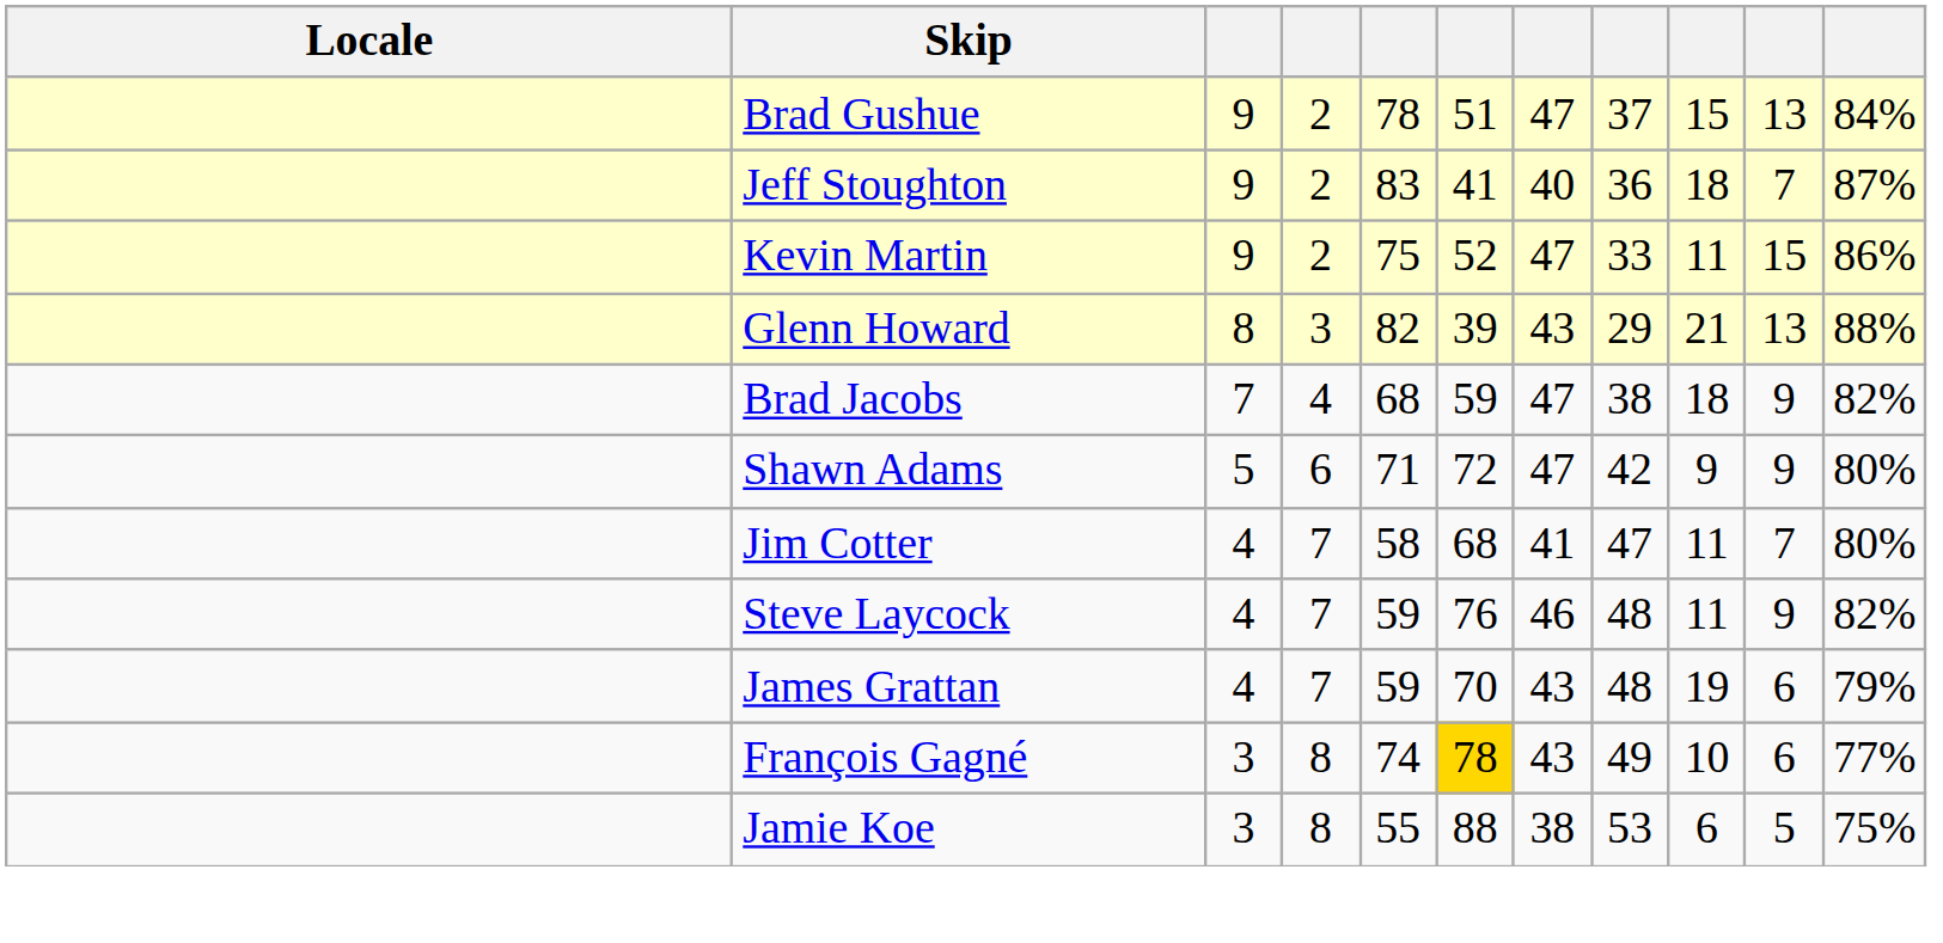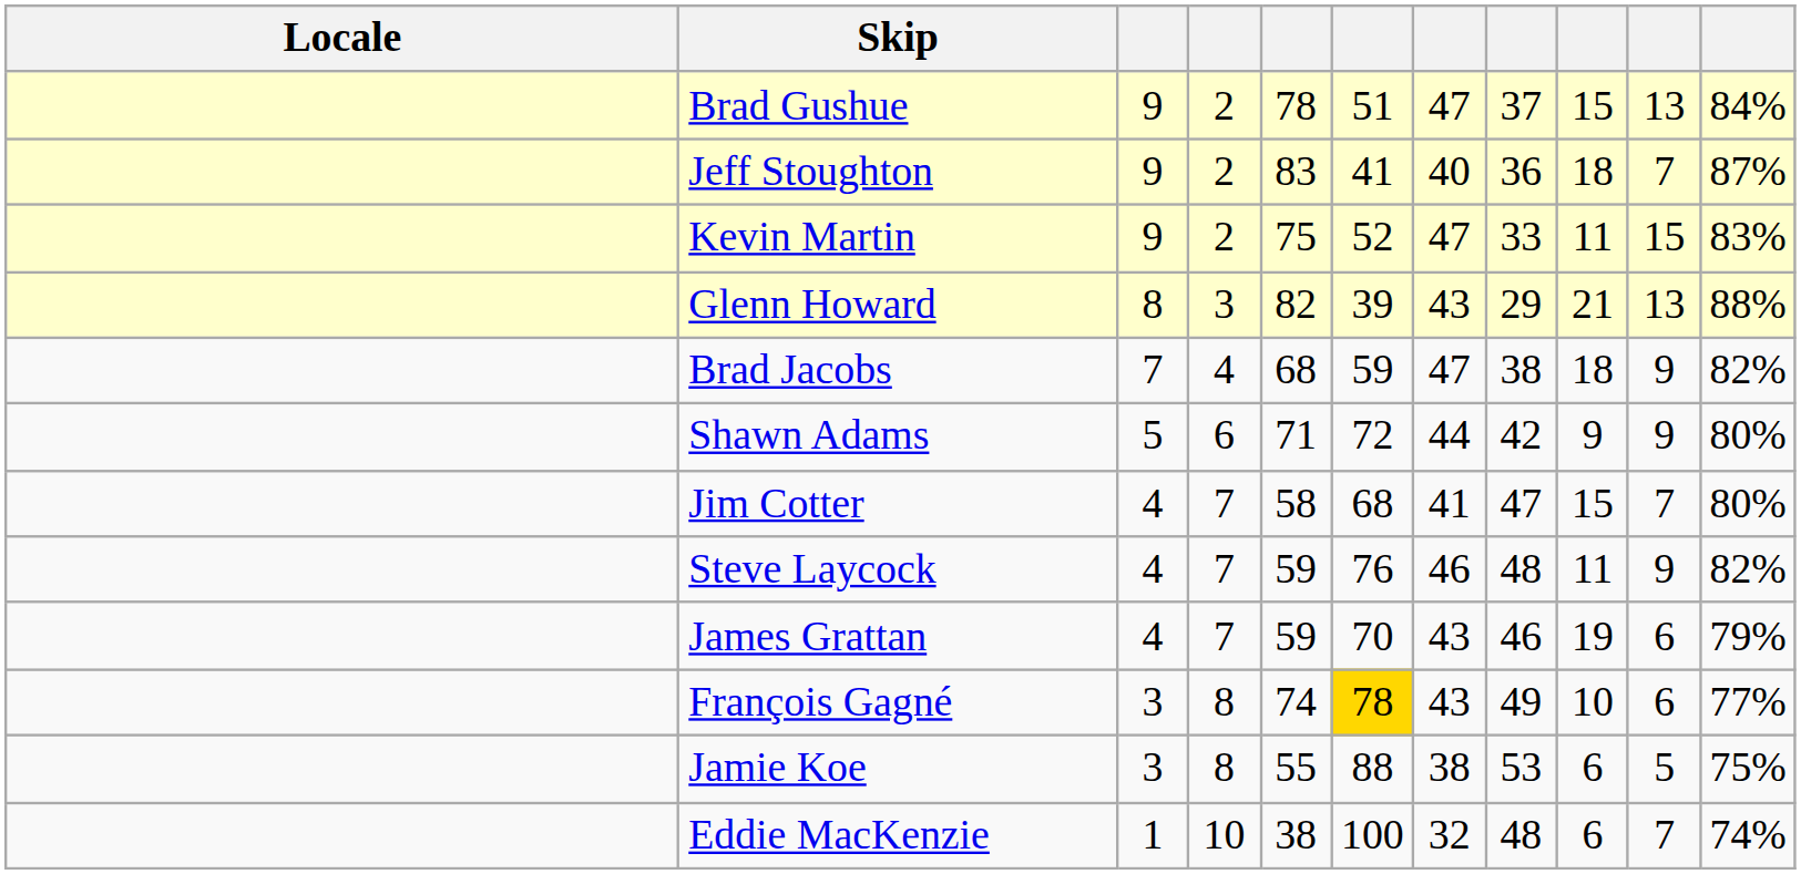 <table class=wikitable style="text-align: center;">
 <tr>
 <th width=250>Locale</th>
 <th width=160>Skip</th>
 <th width=20></th>
 <th width=20></th>
 <th width=20></th>
 <th width=20></th>
 <th width=20></th>
 <th width=20></th>
 <th width=20></th>
 <th width=20></th>
 <th width=20></th>
 </tr>
 <tr bgcolor=#ffffcc>
 <td style="text-align: left;"></td>
 <td style="text-align: left;"><a href='#'>Brad Gushue</a></td>
 <td>9</td>
 <td>2</td>
 <td>78</td>
 <td>51</td>
 <td>47</td>
 <td>37</td>
 <td>15</td>
 <td>13</td>
 <td>84%</td>
 </tr>
 <tr bgcolor=#ffffcc>
 <td style="text-align: left;"></td>
 <td style="text-align: left;"><a href='#'>Jeff Stoughton</a></td>
 <td>9</td>
 <td>2</td>
 <td>83</td>
 <td>41</td>
 <td>40</td>
 <td>36</td>
 <td>18</td>
 <td>7</td>
 <td>87%</td>
 </tr>
 <tr bgcolor=#ffffcc>
 <td style="text-align: left;"></td>
 <td style="text-align: left;"><a href='#'>Kevin Martin</a></td>
 <td>9</td>
 <td>2</td>
 <td>75</td>
 <td>52</td>
 <td>47</td>
 <td>33</td>
 <td>11</td>
 <td>15</td>
-<td>86%</td>
+<td>83%</td>
 </tr>
 <tr bgcolor=#ffffcc>
 <td style="text-align: left;"></td>
 <td style="text-align: left;"><a href='#'>Glenn Howard</a></td>
 <td>8</td>
 <td>3</td>
 <td>82</td>
 <td>39</td>
 <td>43</td>
 <td>29</td>
 <td>21</td>
 <td>13</td>
 <td>88%</td>
 </tr>
 <tr>
 <td style="text-align: left;"></td>
 <td style="text-align: left;"><a href='#'>Brad Jacobs</a></td>
 <td>7</td>
 <td>4</td>
 <td>68</td>
 <td>59</td>
 <td>47</td>
 <td>38</td>
 <td>18</td>
 <td>9</td>
 <td>82%</td>
 </tr>
 <tr>
 <td style="text-align: left;"></td>
 <td style="text-align: left;"><a href='#'>Shawn Adams</a></td>
 <td>5</td>
 <td>6</td>
 <td>71</td>
 <td>72</td>
-<td>47</td>
+<td>44</td>
 <td>42</td>
 <td>9</td>
 <td>9</td>
 <td>80%</td>
 </tr>
 <tr>
 <td style="text-align: left;"></td>
 <td style="text-align: left;"><a href='#'>Jim Cotter</a></td>
 <td>4</td>
 <td>7</td>
 <td>58</td>
 <td>68</td>
 <td>41</td>
 <td>47</td>
-<td>11</td>
+<td>15</td>
 <td>7</td>
 <td>80%</td>
 </tr>
 <tr>
 <td style="text-align: left;"></td>
 <td style="text-align: left;"><a href='#'>Steve Laycock</a></td>
 <td>4</td>
 <td>7</td>
 <td>59</td>
 <td>76</td>
 <td>46</td>
 <td>48</td>
 <td>11</td>
 <td>9</td>
 <td>82%</td>
 </tr>
 <tr>
 <td style="text-align: left;"></td>
 <td style="text-align: left;"><a href='#'>James Grattan</a></td>
 <td>4</td>
 <td>7</td>
 <td>59</td>
 <td>70</td>
 <td>43</td>
-<td>48</td>
+<td>46</td>
 <td>19</td>
 <td>6</td>
 <td>79%</td>
 </tr>
 <tr>
 <td style="text-align: left;"></td>
 <td style="text-align: left;"><a href='#'>François Gagné</a></td>
 <td>3</td>
 <td>8</td>
 <td>74</td>
 <td style="background: gold;">78</td>
 <td>43</td>
 <td>49</td>
 <td>10</td>
 <td>6</td>
 <td>77%</td>
 </tr>
 <tr>
 <td style="text-align: left;"></td>
 <td style="text-align: left;"><a href='#'>Jamie Koe</a></td>
 <td>3</td>
 <td>8</td>
 <td>55</td>
 <td>88</td>
 <td>38</td>
 <td>53</td>
 <td>6</td>
 <td>5</td>
 <td>75%</td>
 </tr>
+<tr>
+<td style="text-align: left;"></td>
+<td style="text-align: left;"><a href='#'>Eddie MacKenzie</a></td>
+<td>1</td>
+<td>10</td>
+<td>38</td>
+<td>100</td>
+<td>32</td>
+<td>48</td>
+<td>6</td>
+<td>7</td>
+<td>74%</td>
+</tr>
 </table>
